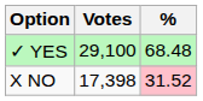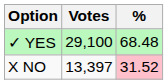 <table class="wikitable">
 <tr>
 <th>Option</th>
 <th>Votes</th>
 <th>%</th>
 </tr>
 <tr>
 <td style=background:#bbf8be>✓ YES</td>
 <td style=background:#bbf8be>29,100</td>
 <td style=background:#bbf8be>68.48</td>
 </tr>
 <tr>
 <td>X NO</td>
-<td>17,398</td>
+<td>13,397</td>
 <td style="background: pink;">31.52</td>
 </tr>
 </table>
